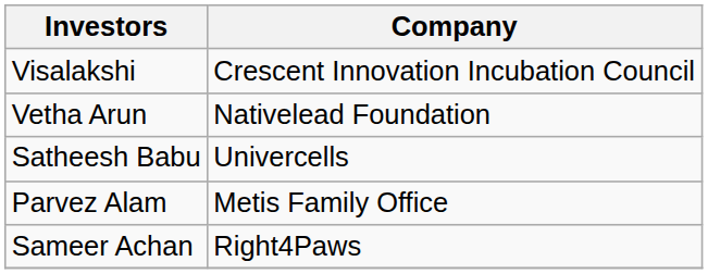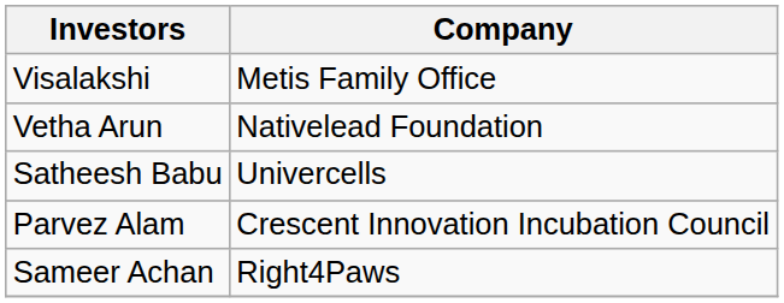 <table class="wikitable">
 <tr>
 <th style="background: ;color:black">Investors</th>
 <th style="background: ;color:black">Company</th>
 </tr>
 <tr>
 <td>Visalakshi</td>
-<td>Crescent Innovation Incubation Council</td>
+<td>Metis Family Office</td>
 </tr>
 <tr>
 <td>Vetha Arun</td>
 <td>Nativelead Foundation</td>
 </tr>
 <tr>
 <td>Satheesh Babu</td>
 <td>Univercells</td>
 </tr>
 <tr>
 <td>Parvez Alam</td>
-<td>Metis Family Office</td>
+<td>Crescent Innovation Incubation Council</td>
 </tr>
 <tr>
 <td>Sameer Achan</td>
 <td>Right4Paws</td>
 </tr>
 <tr>
 </tr>
 </table>
